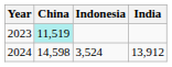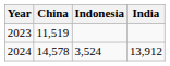 <table class="wikitable">
 <tr>
 <th>Year</th>
 <th>China</th>
 <th>Indonesia</th>
 <th>India</th>
 </tr>
 <tr>
 <td>2023</td>
-<td style="background: paleturquoise;">11,519</td>
+<td>11,519</td>
 <td></td>
 <td></td>
 </tr>
 <tr>
 <td>2024</td>
-<td>14,598</td>
+<td>14,578</td>
 <td>3,524</td>
 <td>13,912</td>
 </tr>
 </table>
